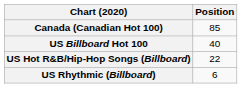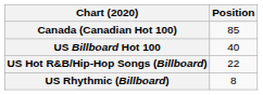 <table class="wikitable sortable plainrowheaders" style="text-align:center">
 <tr>
 <th scope="col">Chart (2020)</th>
 <th scope="col">Position</th>
 </tr>
 <tr>
 <th scope="row">Canada (Canadian Hot 100)</th>
 <td>85</td>
 </tr>
 <tr>
 <th scope="row">US <em>Billboard</em> Hot 100</th>
 <td>40</td>
 </tr>
 <tr>
 <th scope="row">US Hot R&B/Hip-Hop Songs (<em>Billboard</em>)</th>
 <td>22</td>
 </tr>
 <tr>
 <th scope="row">US Rhythmic (<em>Billboard</em>)</th>
-<td>6</td>
+<td>8</td>
 </tr>
 </table>
